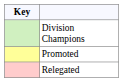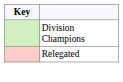 <table bgcolor="#f7f8ff" cellpadding="3" cellspacing="0" border="1" style="font-size: 95%; border: gray solid 1px; border-collapse: collapse;text-align:center;">
 <tr>
 <th width=50>Key</th>
 <th width=120></th>
 </tr>
 <tr>
 <td style="background:#D0F0C0;" width="20"></td>
 <td bgcolor="#ffffff" align="left">Division Champions</td>
 </tr>
 <tr>
-<td style="background:#FFFF99;" width="20"></td>
-<td bgcolor="#ffffff" align="left">Promoted</td>
-</tr>
-<tr>
 <td style="background: #FFCCCC" width="20"></td>
 <td bgcolor="#ffffff" align="left">Relegated</td>
 </tr>
 </table>
